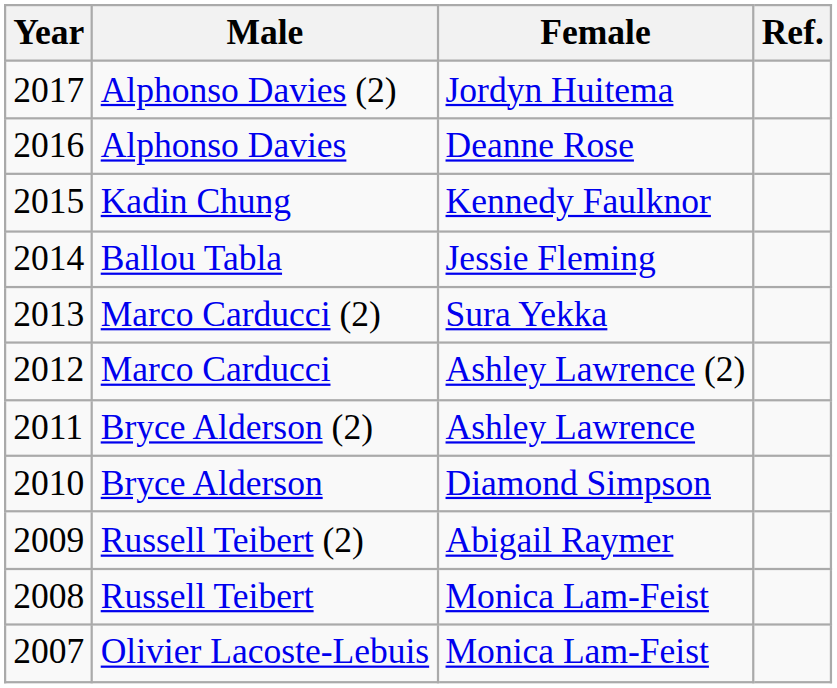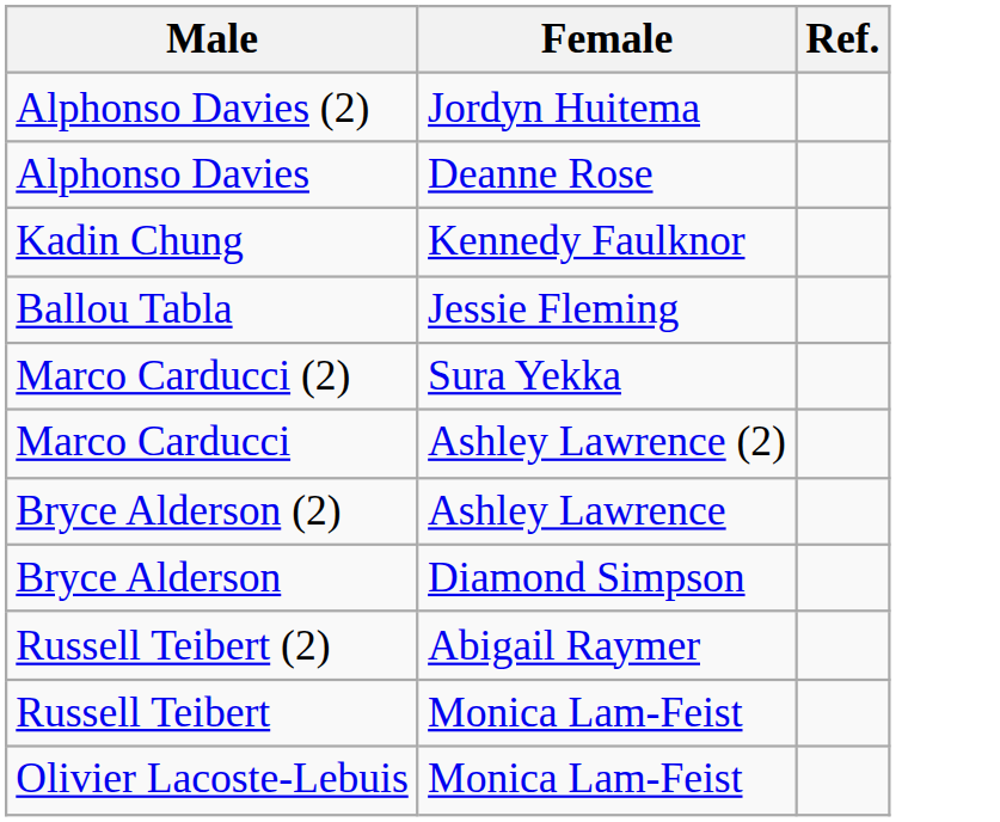 <table class="wikitable">
 <tr>
-<th>Year</th>
 <th>Male</th>
 <th>Female</th>
 <th>Ref.</th>
 </tr>
 <tr>
-<td>2017</td>
 <td><a href='#'>Alphonso Davies</a> (2)</td>
 <td><a href='#'>Jordyn Huitema</a></td>
 <td></td>
 </tr>
 <tr>
-<td>2016</td>
 <td><a href='#'>Alphonso Davies</a></td>
 <td><a href='#'>Deanne Rose</a></td>
 <td></td>
 </tr>
 <tr>
-<td>2015</td>
 <td><a href='#'>Kadin Chung</a></td>
 <td><a href='#'>Kennedy Faulknor</a></td>
 <td></td>
 </tr>
 <tr>
-<td>2014</td>
 <td><a href='#'>Ballou Tabla</a></td>
 <td><a href='#'>Jessie Fleming</a></td>
 <td></td>
 </tr>
 <tr>
-<td>2013</td>
 <td><a href='#'>Marco Carducci</a> (2)</td>
 <td><a href='#'>Sura Yekka</a></td>
 <td></td>
 </tr>
 <tr>
-<td>2012</td>
 <td><a href='#'>Marco Carducci</a></td>
 <td><a href='#'>Ashley Lawrence</a> (2)</td>
 <td></td>
 </tr>
 <tr>
-<td>2011</td>
 <td><a href='#'>Bryce Alderson</a> (2)</td>
 <td><a href='#'>Ashley Lawrence</a></td>
 <td></td>
 </tr>
 <tr>
-<td>2010</td>
 <td><a href='#'>Bryce Alderson</a></td>
 <td><a href='#'>Diamond Simpson</a></td>
 <td></td>
 </tr>
 <tr>
-<td>2009</td>
 <td><a href='#'>Russell Teibert</a> (2)</td>
 <td><a href='#'>Abigail Raymer</a></td>
 <td></td>
 </tr>
 <tr>
-<td>2008</td>
 <td><a href='#'>Russell Teibert</a></td>
 <td><a href='#'>Monica Lam-Feist</a></td>
 <td></td>
 </tr>
 <tr>
-<td>2007</td>
 <td><a href='#'>Olivier Lacoste-Lebuis</a></td>
 <td><a href='#'>Monica Lam-Feist</a></td>
 <td></td>
 </tr>
 </table>
